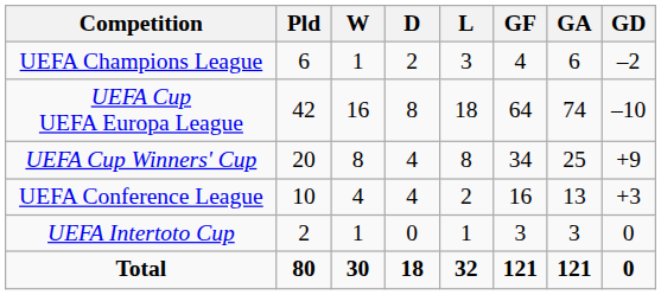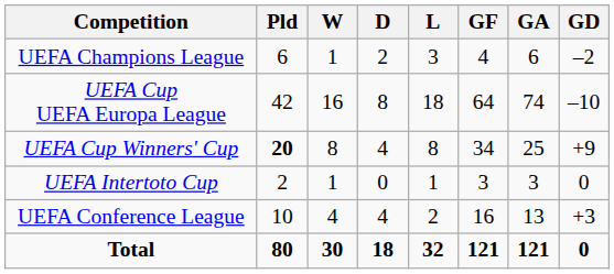 <table class="wikitable" style="text-align: center;">
 <tr>
 <th width="180">Competition</th>
 <th width="30">Pld</th>
 <th width="30">W</th>
 <th width="30">D</th>
 <th width="30">L</th>
 <th width="30">GF</th>
 <th width="30">GA</th>
 <th width="30">GD</th>
 </tr>
 <tr>
 <td><a href='#'>UEFA Champions League</a></td>
 <td>6</td>
 <td>1</td>
 <td>2</td>
 <td>3</td>
 <td>4</td>
 <td>6</td>
 <td>–2</td>
 </tr>
 <tr>
 <td><a href='#'><em>UEFA Cup</em> <br> UEFA Europa League</a></td>
 <td>42</td>
 <td>16</td>
 <td>8</td>
 <td>18</td>
 <td>64</td>
 <td>74</td>
 <td>–10</td>
 </tr>
 <tr>
 <td><em><a href='#'>UEFA Cup Winners' Cup</a></em></td>
-<td>20</td>
+<td><strong>20</strong></td>
 <td>8</td>
 <td>4</td>
 <td>8</td>
 <td>34</td>
 <td>25</td>
 <td>+9</td>
+</tr>
+<tr>
+<td><em><a href='#'>UEFA Intertoto Cup</a></em></td>
+<td>2</td>
+<td>1</td>
+<td>0</td>
+<td>1</td>
+<td>3</td>
+<td>3</td>
+<td>0</td>
 </tr>
 <tr>
 <td><a href='#'>UEFA Conference League</a></td>
 <td>10</td>
 <td>4</td>
 <td>4</td>
 <td>2</td>
 <td>16</td>
 <td>13</td>
 <td>+3</td>
 </tr>
 <tr>
-<td><em><a href='#'>UEFA Intertoto Cup</a></em></td>
-<td>2</td>
-<td>1</td>
-<td>0</td>
-<td>1</td>
-<td>3</td>
-<td>3</td>
-<td>0</td>
-</tr>
-<tr>
 <td><strong>Total</strong></td>
 <td><strong>80</strong></td>
 <td><strong>30</strong></td>
 <td><strong>18</strong></td>
 <td><strong>32</strong></td>
 <td><strong>121</strong></td>
 <td><strong>121</strong></td>
 <td><strong>0</strong></td>
 </tr>
 </table>
